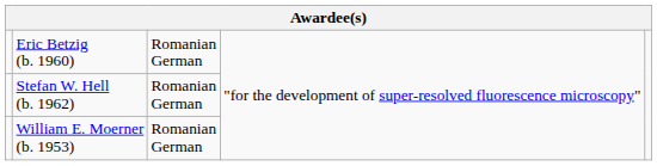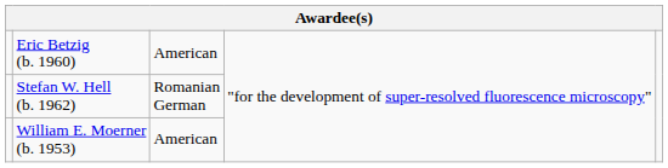 <table class="wikitable">
 <tr>
 <th colspan="5">Awardee(s)</th>
 </tr>
 <tr>
 <td></td>
 <td><a href='#'>Eric Betzig</a><br>(b. 1960)</td>
-<td> Romanian<br> German</td>
+<td> American</td>
 <td rowspan="3">"for the development of <a href='#'>super-resolved fluorescence microscopy</a>"</td>
 <td rowspan="3"></td>
 </tr>
 <tr>
 <td></td>
 <td><a href='#'>Stefan W. Hell</a><br>(b. 1962)</td>
 <td> Romanian<br> German</td>
 </tr>
 <tr>
 <td></td>
 <td><a href='#'>William E. Moerner</a><br>(b. 1953)</td>
-<td> Romanian<br> German</td>
+<td> American</td>
 </tr>
 </table>
